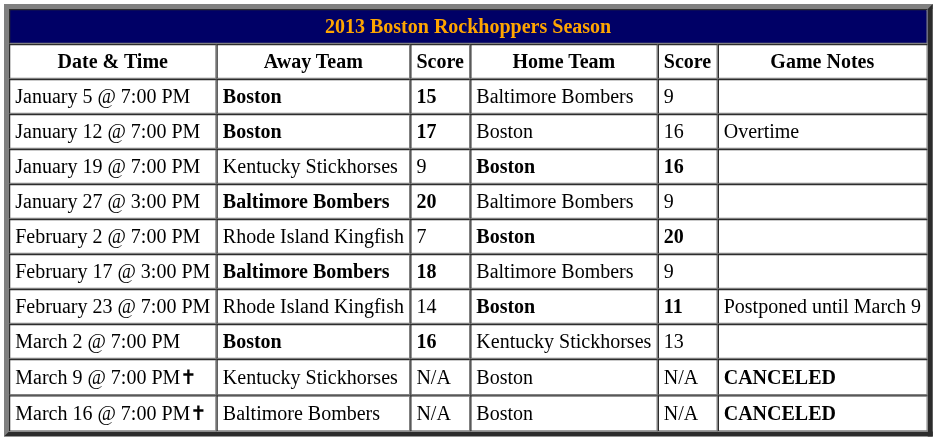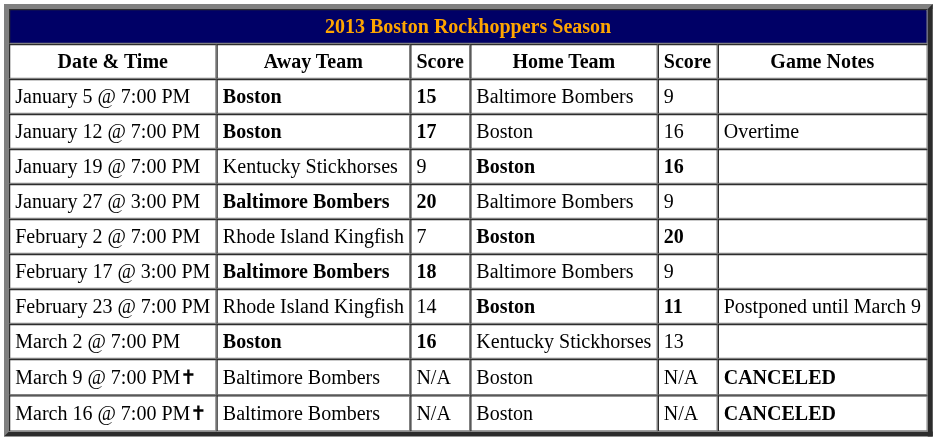 <table align=left border=4 cellspacing=0 cellpadding=4>
 <tr>
 <th align="center" colspan="7" bgcolor=#000066 style="color:Orange"><strong>2013 Boston Rockhoppers Season</strong></th>
 </tr>
 <tr>
 </tr>
 <tr>
 <th align="center" colspan="1">Date & Time</th>
 <th align="center" colspan="1">Away Team</th>
 <th align="center" colspan="1">Score</th>
 <th align="center" colspan="1">Home Team</th>
 <th align="center" colspan="1">Score</th>
 <th align="center" colspan="1">Game Notes</th>
 </tr>
 <tr>
 <td>January 5 @ 7:00 PM</td>
 <td><strong>Boston</strong></td>
 <td><strong>15</strong></td>
 <td>Baltimore Bombers</td>
 <td>9</td>
 <td></td>
 </tr>
 <tr>
 <td>January 12 @ 7:00 PM</td>
 <td><strong>Boston</strong></td>
 <td><strong>17</strong></td>
 <td>Boston</td>
 <td>16</td>
 <td>Overtime</td>
 </tr>
 <tr>
 <td>January 19 @ 7:00 PM</td>
 <td>Kentucky Stickhorses</td>
 <td>9</td>
 <td><strong>Boston</strong></td>
 <td><strong>16</strong></td>
 <td></td>
 </tr>
 <tr>
 <td>January 27 @ 3:00 PM</td>
 <td><strong>Baltimore Bombers</strong></td>
 <td><strong>20</strong></td>
 <td>Baltimore Bombers</td>
 <td>9</td>
 <td></td>
 </tr>
 <tr>
 <td>February 2 @ 7:00 PM</td>
 <td>Rhode Island Kingfish</td>
 <td>7</td>
 <td><strong>Boston</strong></td>
 <td><strong>20</strong></td>
 <td></td>
 </tr>
 <tr>
 <td>February 17 @ 3:00 PM</td>
 <td><strong>Baltimore Bombers</strong></td>
 <td><strong>18</strong></td>
 <td>Baltimore Bombers</td>
 <td>9</td>
 <td></td>
 </tr>
 <tr>
 <td>February 23 @ 7:00 PM</td>
 <td>Rhode Island Kingfish</td>
 <td>14</td>
 <td><strong>Boston</strong></td>
 <td><strong>11</strong></td>
 <td>Postponed until March 9</td>
 </tr>
 <tr>
 <td>March 2 @ 7:00 PM</td>
 <td><strong>Boston</strong></td>
 <td><strong>16</strong></td>
 <td>Kentucky Stickhorses</td>
 <td>13</td>
 <td></td>
 </tr>
 <tr>
 <td>March 9 @ 7:00 PM✝</td>
-<td>Kentucky Stickhorses</td>
+<td>Baltimore Bombers</td>
 <td>N/A</td>
 <td>Boston</td>
 <td>N/A</td>
 <td><strong>CANCELED</strong></td>
 </tr>
 <tr>
 <td>March 16 @ 7:00 PM✝</td>
 <td>Baltimore Bombers</td>
 <td>N/A</td>
 <td>Boston</td>
 <td>N/A</td>
 <td><strong>CANCELED</strong></td>
 </tr>
 <tr>
 </tr>
 </table>
